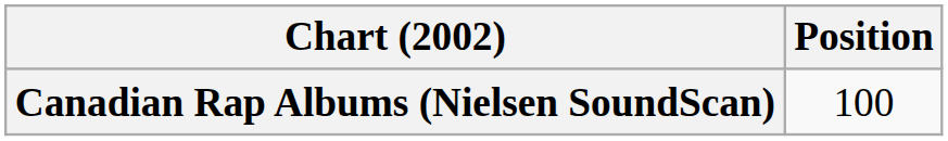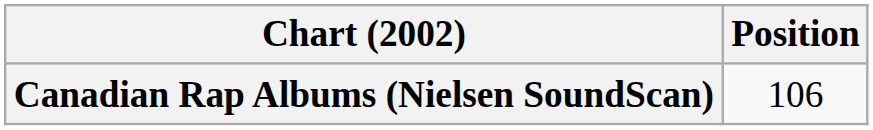 <table class="wikitable plainrowheaders" style="text-align:center;">
 <tr>
 <th scope="col">Chart (2002)</th>
 <th scope="col">Position</th>
 </tr>
 <tr>
 <th scope="row">Canadian Rap Albums (Nielsen SoundScan)</th>
-<td>100</td>
+<td>106</td>
 </tr>
 </table>
